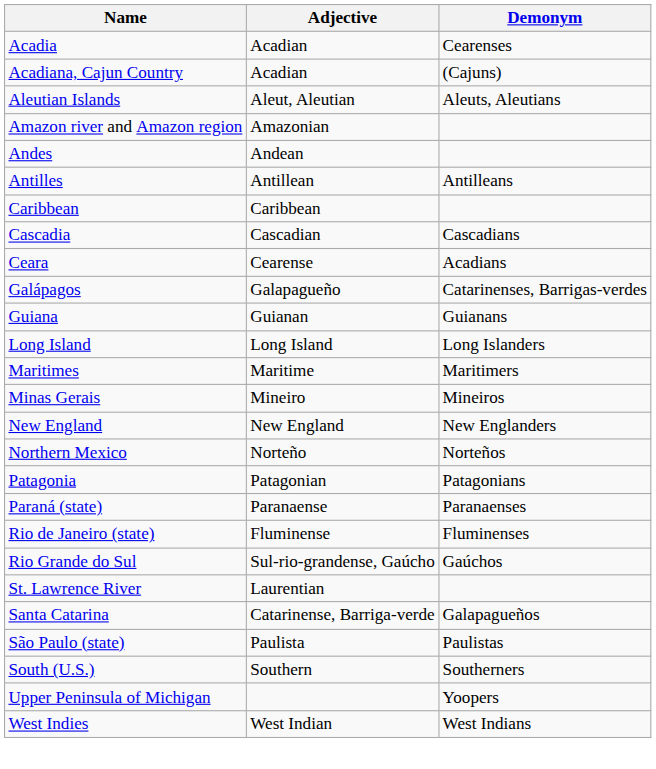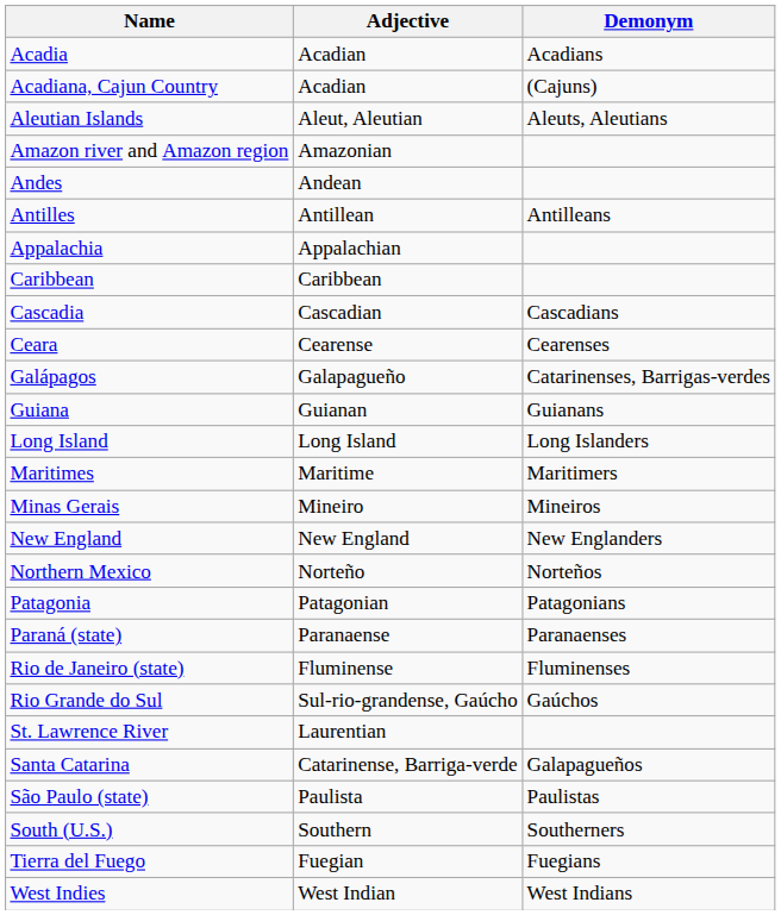 <table class="wikitable">
 <tr>
 <th>Name</th>
 <th>Adjective</th>
 <th><a href='#'>Demonym</a></th>
 </tr>
 <tr>
 <td><a href='#'>Acadia</a></td>
 <td>Acadian</td>
-<td>Cearenses</td>
+<td>Acadians</td>
 </tr>
 <tr>
 <td><a href='#'>Acadiana, Cajun Country</a></td>
 <td>Acadian</td>
 <td>(Cajuns)</td>
 </tr>
 <tr>
 <td><a href='#'>Aleutian Islands</a></td>
 <td>Aleut, Aleutian</td>
 <td>Aleuts, Aleutians</td>
 </tr>
 <tr>
 <td><a href='#'>Amazon river</a> and <a href='#'>Amazon region</a></td>
 <td>Amazonian</td>
 <td></td>
 </tr>
 <tr>
 <td><a href='#'>Andes</a></td>
 <td>Andean</td>
 <td></td>
 </tr>
 <tr>
 <td><a href='#'>Antilles</a></td>
 <td>Antillean</td>
 <td>Antilleans</td>
 </tr>
 <tr>
+<td><a href='#'>Appalachia</a></td>
+<td>Appalachian</td>
+<td></td>
+</tr>
+<tr>
 <td><a href='#'>Caribbean</a></td>
 <td>Caribbean</td>
 <td></td>
 </tr>
 <tr>
 <td><a href='#'>Cascadia</a></td>
 <td>Cascadian</td>
 <td>Cascadians</td>
 </tr>
 <tr>
 <td><a href='#'>Ceara</a></td>
 <td>Cearense</td>
-<td>Acadians</td>
+<td>Cearenses</td>
 </tr>
 <tr>
 <td><a href='#'>Galápagos</a></td>
 <td>Galapagueño</td>
 <td>Catarinenses, Barrigas-verdes</td>
 </tr>
 <tr>
 <td><a href='#'>Guiana</a></td>
 <td>Guianan</td>
 <td>Guianans</td>
 </tr>
 <tr>
 <td><a href='#'>Long Island</a></td>
 <td>Long Island</td>
 <td>Long Islanders</td>
 </tr>
 <tr>
 <td><a href='#'>Maritimes</a></td>
 <td>Maritime</td>
 <td>Maritimers</td>
 </tr>
 <tr>
 <td><a href='#'>Minas Gerais</a></td>
 <td>Mineiro</td>
 <td>Mineiros</td>
 </tr>
 <tr>
 <td><a href='#'>New England</a></td>
 <td>New England</td>
 <td>New Englanders</td>
 </tr>
 <tr>
 <td><a href='#'>Northern Mexico</a></td>
 <td>Norteño</td>
 <td>Norteños</td>
 </tr>
 <tr>
 <td><a href='#'>Patagonia</a></td>
 <td>Patagonian</td>
 <td>Patagonians</td>
 </tr>
 <tr>
 <td><a href='#'>Paraná (state)</a></td>
 <td>Paranaense</td>
 <td>Paranaenses</td>
 </tr>
 <tr>
 <td><a href='#'>Rio de Janeiro (state)</a></td>
 <td>Fluminense</td>
 <td>Fluminenses</td>
 </tr>
 <tr>
 <td><a href='#'>Rio Grande do Sul</a></td>
 <td>Sul-rio-grandense, Gaúcho</td>
 <td>Gaúchos</td>
 </tr>
 <tr>
 <td><a href='#'>St. Lawrence River</a></td>
 <td>Laurentian</td>
 <td></td>
 </tr>
 <tr>
 <td><a href='#'>Santa Catarina</a></td>
 <td>Catarinense, Barriga-verde</td>
 <td>Galapagueños</td>
 </tr>
 <tr>
 <td><a href='#'>São Paulo (state)</a></td>
 <td>Paulista</td>
 <td>Paulistas</td>
 </tr>
 <tr>
 <td><a href='#'>South (U.S.)</a></td>
 <td>Southern</td>
 <td>Southerners</td>
 </tr>
 <tr>
-<td><a href='#'>Upper Peninsula of Michigan</a></td>
-<td></td>
-<td>Yoopers</td>
+<td><a href='#'>Tierra del Fuego</a></td>
+<td>Fuegian</td>
+<td>Fuegians</td>
 </tr>
 <tr>
 <td><a href='#'>West Indies</a></td>
 <td>West Indian</td>
 <td>West Indians</td>
 </tr>
 </table>
